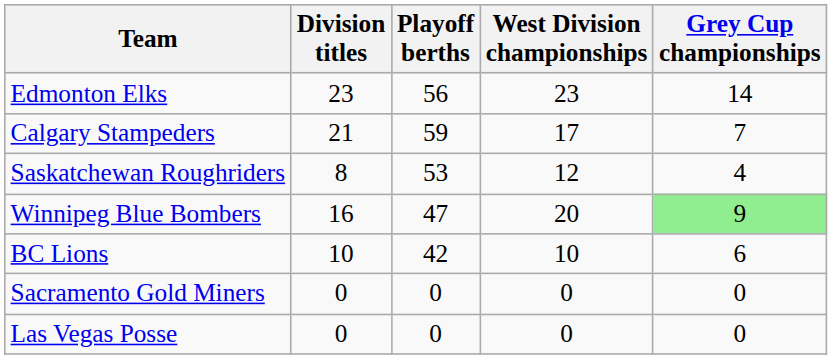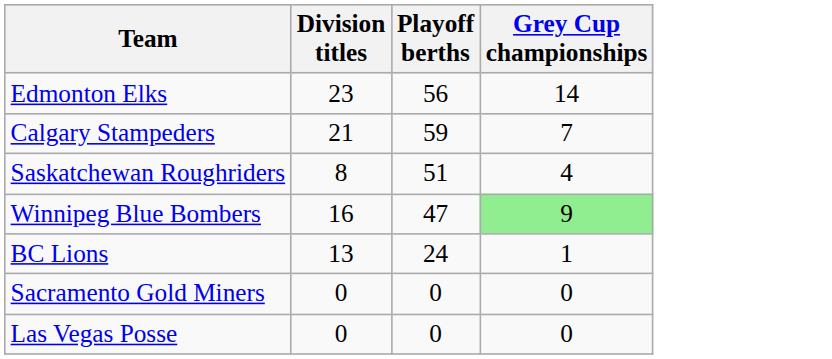 <table class="wikitable sortable">
 <tr style="background:#efefef;">
 <th>Team</th>
 <th>Division <br> titles</th>
 <th>Playoff<br> berths</th>
-<th>West Division<br>championships</th>
 <th><a href='#'>Grey Cup</a><br> championships</th>
 </tr>
 <tr>
 <td><a href='#'>Edmonton Elks</a></td>
 <td align="center">23</td>
 <td align="center">56</td>
-<td align="center">23</td>
 <td align="center">14</td>
 </tr>
 <tr>
 <td><a href='#'>Calgary Stampeders</a></td>
 <td align="center">21</td>
 <td align="center">59</td>
-<td align="center">17</td>
 <td align="center">7</td>
 </tr>
 <tr>
 <td><a href='#'>Saskatchewan Roughriders</a></td>
 <td align="center">8</td>
-<td align="center">53</td>
-<td align="center">12</td>
+<td align="center">51</td>
 <td align="center">4</td>
 </tr>
 <tr>
 <td><a href='#'>Winnipeg Blue Bombers</a></td>
 <td align="center">16</td>
 <td align="center">47</td>
-<td align="center">20</td>
 <td align="center" style="background: lightgreen;">9</td>
 </tr>
 <tr>
 <td><a href='#'>BC Lions</a></td>
-<td align="center">10</td>
-<td align="center">42</td>
-<td align="center">10</td>
-<td align="center">6</td>
+<td align="center">13</td>
+<td align="center">24</td>
+<td align="center">1</td>
 </tr>
 <tr>
 <td><a href='#'>Sacramento Gold Miners</a></td>
-<td align="center">0</td>
 <td align="center">0</td>
 <td align="center">0</td>
 <td align="center">0</td>
 </tr>
 <tr>
 <td><a href='#'>Las Vegas Posse</a></td>
 <td align="center">0</td>
 <td align="center">0</td>
 <td align="center">0</td>
-<td align="center">0</td>
 </tr>
 </table>
